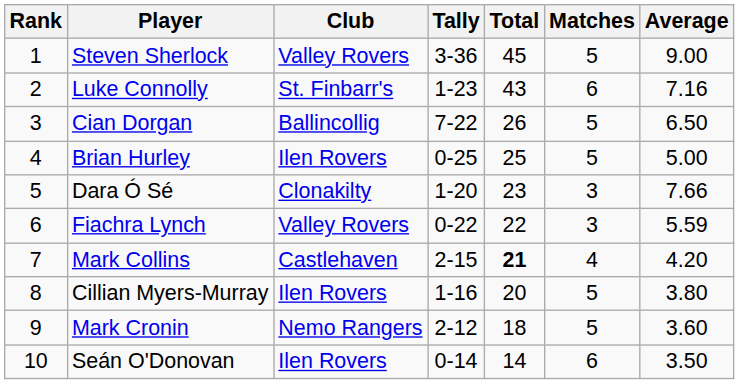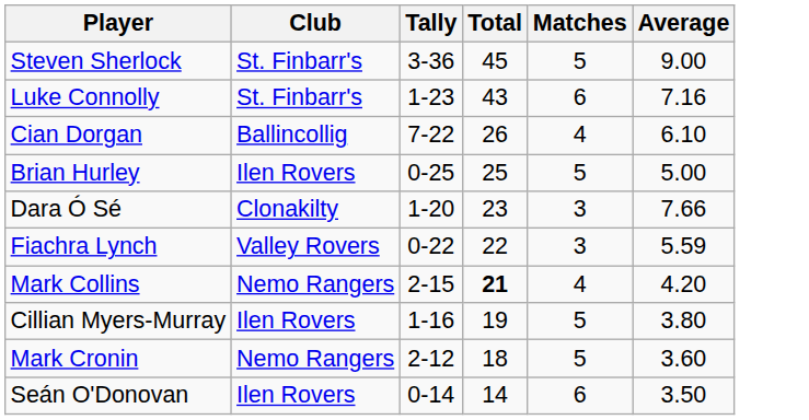 <table class="wikitable">
 <tr>
-<th>Rank</th>
 <th>Player</th>
 <th>Club</th>
 <th>Tally</th>
 <th>Total</th>
 <th>Matches</th>
 <th>Average</th>
 </tr>
 <tr>
-<td rowspan="1" style="text-align:center;">1</td>
 <td><a href='#'>Steven Sherlock</a></td>
-<td><a href='#'>Valley Rovers</a></td>
+<td><a href='#'>St. Finbarr's</a></td>
 <td align=center>3-36</td>
 <td align=center>45</td>
 <td align=center>5</td>
 <td align=center>9.00</td>
 </tr>
 <tr>
-<td rowspan="1" style="text-align:center;">2</td>
 <td><a href='#'>Luke Connolly</a></td>
 <td><a href='#'>St. Finbarr's</a></td>
 <td align=center>1-23</td>
 <td align=center>43</td>
 <td align=center>6</td>
 <td align=center>7.16</td>
 </tr>
 <tr>
-<td rowspan="1" style="text-align:center;">3</td>
 <td><a href='#'>Cian Dorgan</a></td>
 <td><a href='#'>Ballincollig</a></td>
 <td align=center>7-22</td>
 <td align=center>26</td>
-<td align=center>5</td>
-<td align=center>6.50</td>
+<td align=center>4</td>
+<td align=center>6.10</td>
 </tr>
 <tr>
-<td rowspan="1" style="text-align:center;">4</td>
 <td><a href='#'>Brian Hurley</a></td>
 <td><a href='#'>Ilen Rovers</a></td>
 <td align=center>0-25</td>
 <td align=center>25</td>
 <td align=center>5</td>
 <td align=center>5.00</td>
 </tr>
 <tr>
-<td rowspan="1" style="text-align:center;">5</td>
 <td>Dara Ó Sé</td>
 <td><a href='#'>Clonakilty</a></td>
 <td align=center>1-20</td>
 <td align=center>23</td>
 <td align=center>3</td>
 <td align=center>7.66</td>
 </tr>
 <tr>
-<td rowspan="1" style="text-align:center;">6</td>
 <td><a href='#'>Fiachra Lynch</a></td>
 <td><a href='#'>Valley Rovers</a></td>
 <td align=center>0-22</td>
 <td align=center>22</td>
 <td align=center>3</td>
 <td align=center>5.59</td>
 </tr>
 <tr>
-<td rowspan="1" style="text-align:center;">7</td>
 <td><a href='#'>Mark Collins</a></td>
-<td><a href='#'>Castlehaven</a></td>
+<td><a href='#'>Nemo Rangers</a></td>
 <td align=center>2-15</td>
 <td align=center><strong>21</strong></td>
 <td align=center>4</td>
 <td align=center>4.20</td>
 </tr>
 <tr>
-<td rowspan="1" style="text-align:center;">8</td>
 <td>Cillian Myers-Murray</td>
 <td><a href='#'>Ilen Rovers</a></td>
 <td align=center>1-16</td>
-<td align=center>20</td>
+<td align=center>19</td>
 <td align=center>5</td>
 <td align=center>3.80</td>
 </tr>
 <tr>
-<td rowspan="1" style="text-align:center;">9</td>
 <td><a href='#'>Mark Cronin</a></td>
 <td><a href='#'>Nemo Rangers</a></td>
 <td align=center>2-12</td>
 <td align=center>18</td>
 <td align=center>5</td>
 <td align=center>3.60</td>
 </tr>
 <tr>
-<td rowspan="1" style="text-align:center;">10</td>
 <td>Seán O'Donovan</td>
 <td><a href='#'>Ilen Rovers</a></td>
 <td align=center>0-14</td>
 <td align=center>14</td>
 <td align=center>6</td>
 <td align=center>3.50</td>
 </tr>
 </table>
